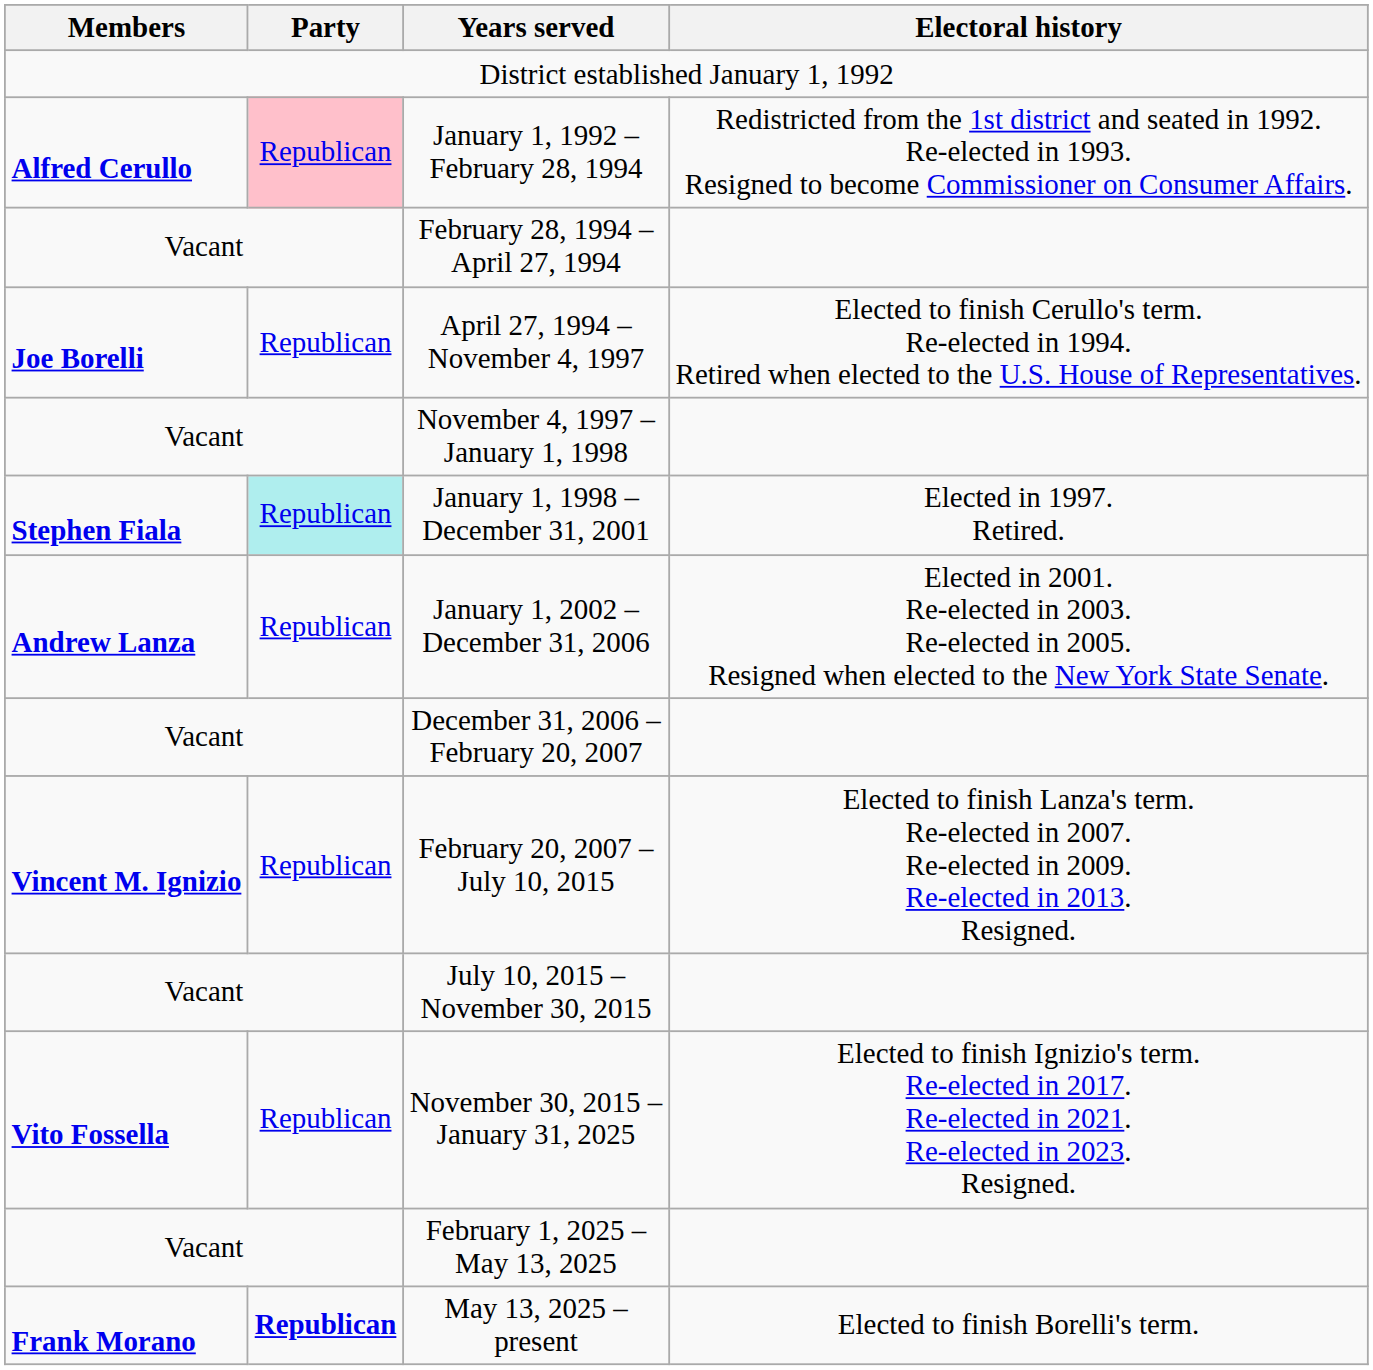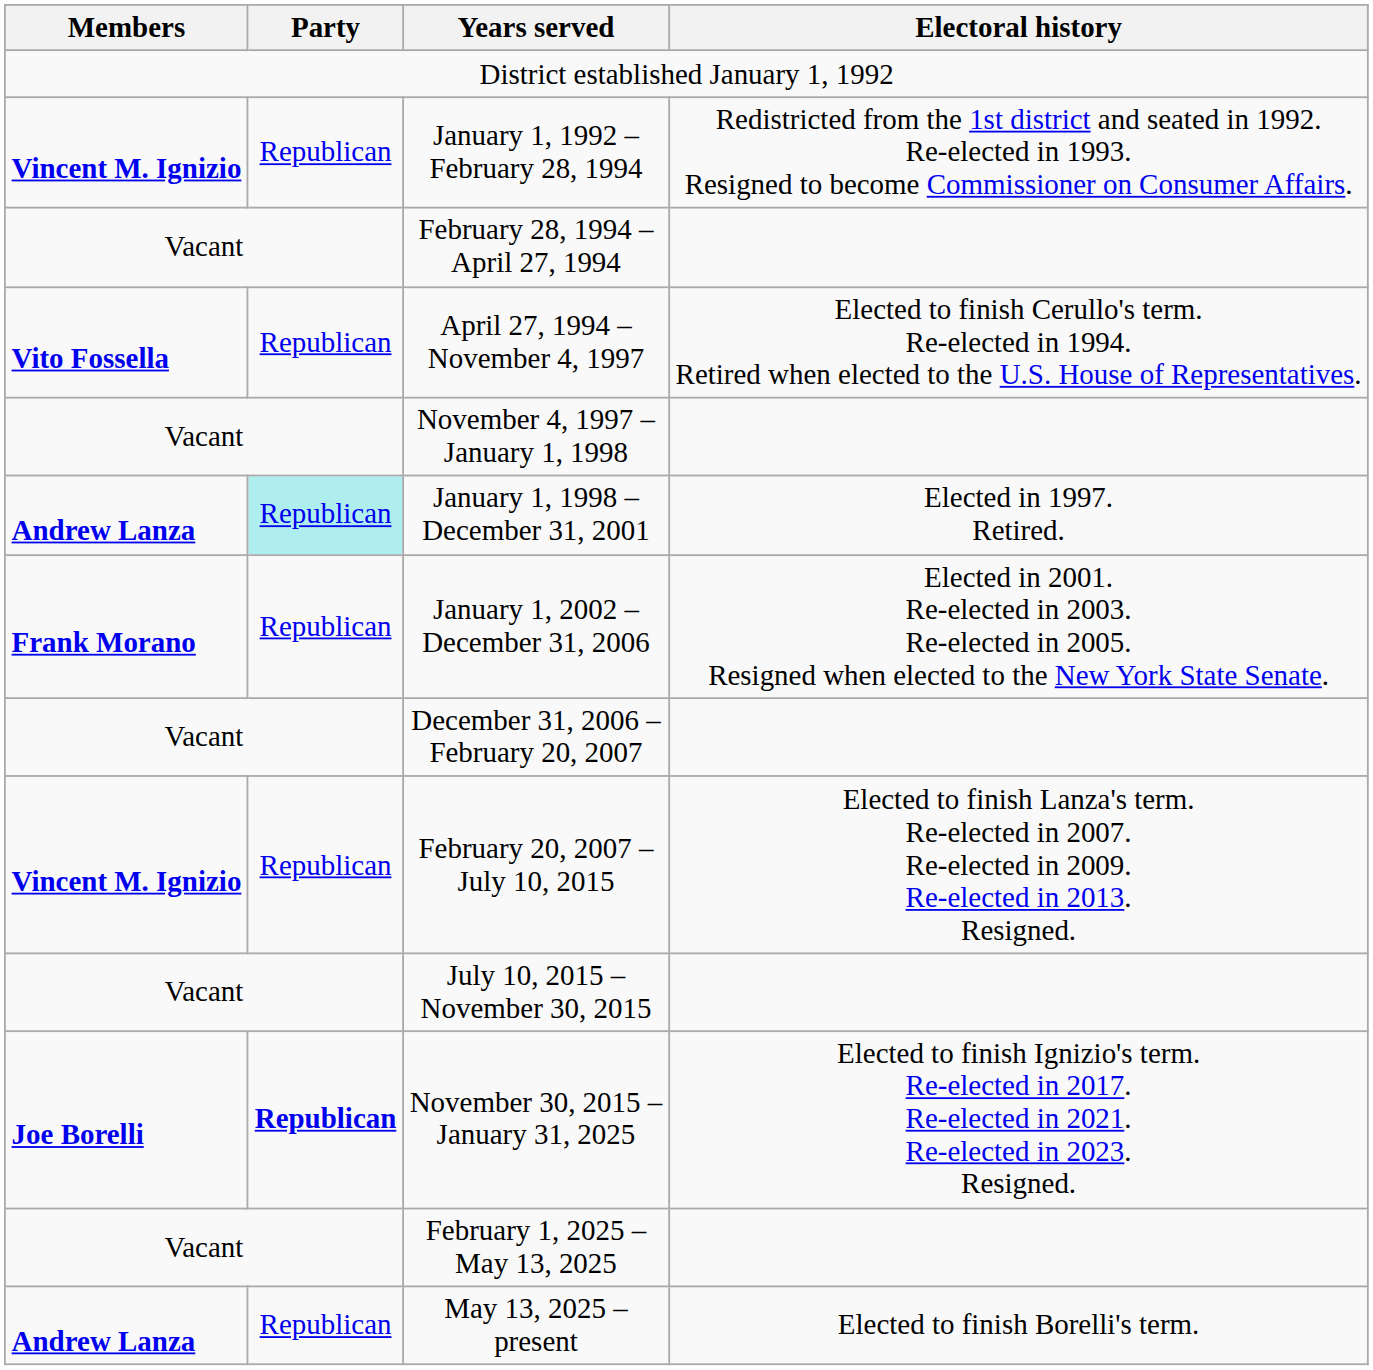 <table class=wikitable style="text-align:center">
 <tr>
 <th>Members</th>
 <th>Party</th>
 <th>Years served</th>
 <th>Electoral history</th>
 </tr>
 <tr>
 <td colspan=5>District established January 1, 1992</td>
 </tr>
 <tr>
-<td align=left><br> <strong><a href='#'>Alfred Cerullo</a></strong> <br> </td>
-<td style="background: pink;"><a href='#'>Republican</a></td>
+<td align=left><br><strong><a href='#'>Vincent M. Ignizio</a></strong> <br></td>
+<td><a href='#'>Republican</a></td>
 <td>January 1, 1992 – <br> February 28, 1994</td>
 <td>Redistricted from the <a href='#'>1st district</a> and seated in 1992. <br> Re-elected in 1993. <br> Resigned to become <a href='#'>Commissioner on Consumer Affairs</a>.</td>
 </tr>
 <tr>
 <td colspan="2">Vacant</td>
 <td>February 28, 1994 – <br> April 27, 1994</td>
 <td></td>
 </tr>
 <tr>
-<td align=left><br><strong><a href='#'>Joe Borelli</a></strong> <br></td>
+<td align=left><br><strong><a href='#'>Vito Fossella</a></strong> <br> </td>
 <td><a href='#'>Republican</a></td>
 <td>April 27, 1994 – <br> November 4, 1997</td>
 <td>Elected to finish Cerullo's term. <br> Re-elected in 1994. <br> Retired when elected to the <a href='#'>U.S. House of Representatives</a>.</td>
 </tr>
 <tr>
 <td colspan="2">Vacant</td>
 <td>November 4, 1997 – <br> January 1, 1998</td>
 <td></td>
 </tr>
 <tr>
-<td align=left><br><strong><a href='#'>Stephen Fiala</a></strong> <br></td>
+<td align=left><br><strong><a href='#'>Andrew Lanza</a></strong> <br></td>
 <td style="background: paleturquoise;"><a href='#'>Republican</a></td>
 <td>January 1, 1998 – <br> December 31, 2001</td>
 <td>Elected in 1997. <br> Retired.</td>
 </tr>
 <tr>
-<td align=left><br><strong><a href='#'>Andrew Lanza</a></strong> <br></td>
+<td align=left><br><strong><a href='#'>Frank Morano</a></strong><br></td>
 <td><a href='#'>Republican</a></td>
 <td>January 1, 2002 – <br> December 31, 2006</td>
 <td>Elected in 2001. <br> Re-elected in 2003. <br> Re-elected in 2005. <br> Resigned when elected to the <a href='#'>New York State Senate</a>.</td>
 </tr>
 <tr>
 <td colspan="2">Vacant</td>
 <td>December 31, 2006 – <br> February 20, 2007</td>
 <td></td>
 </tr>
 <tr>
 <td align=left><br><strong><a href='#'>Vincent M. Ignizio</a></strong> <br></td>
 <td><a href='#'>Republican</a></td>
 <td>February 20, 2007 – <br> July 10, 2015</td>
 <td>Elected to finish Lanza's term. <br> Re-elected in 2007. <br> Re-elected in 2009. <br> <a href='#'>Re-elected in 2013</a>. <br> Resigned.</td>
 </tr>
 <tr>
 <td colspan="2">Vacant</td>
 <td>July 10, 2015 – <br> November 30, 2015</td>
 <td></td>
 </tr>
 <tr>
-<td align=left><br><strong><a href='#'>Vito Fossella</a></strong> <br> </td>
-<td><a href='#'>Republican</a></td>
+<td align=left><br><strong><a href='#'>Joe Borelli</a></strong> <br></td>
+<td><strong><a href='#'>Republican</a></strong></td>
 <td>November 30, 2015 – <br> January 31, 2025</td>
 <td>Elected to finish Ignizio's term. <br> <a href='#'>Re-elected in 2017</a>. <br> <a href='#'>Re-elected in 2021</a>. <br> <a href='#'>Re-elected in 2023</a>. <br> Resigned.</td>
 </tr>
 <tr>
 <td colspan="2">Vacant</td>
 <td>February 1, 2025 – <br> May 13, 2025</td>
 <td></td>
 </tr>
 <tr>
-<td align=left><br><strong><a href='#'>Frank Morano</a></strong><br></td>
-<td><strong><a href='#'>Republican</a></strong></td>
+<td align=left><br><strong><a href='#'>Andrew Lanza</a></strong> <br></td>
+<td><a href='#'>Republican</a></td>
 <td>May 13, 2025 – <br> present</td>
 <td>Elected to finish Borelli's term.</td>
 </tr>
 </table>
